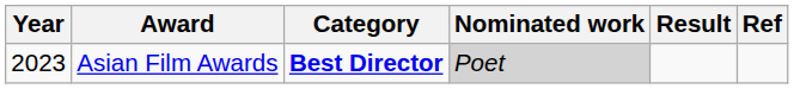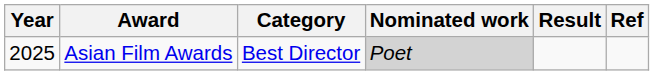 <table class="wikitable sortable">
 <tr>
 <th scope="col">Year</th>
 <th scope="col">Award</th>
 <th scope="col">Category</th>
 <th scope="col">Nominated work</th>
 <th scope="col">Result</th>
 <th scope="col">Ref</th>
 </tr>
 <tr>
-<td rowspan="1">2023</td>
+<td rowspan="1">2025</td>
 <td><a href='#'>Asian Film Awards</a></td>
-<td><strong><a href='#'> Best Director</a></strong></td>
+<td><a href='#'> Best Director</a></td>
 <td style="background: lightgrey;"><em>Poet</em></td>
 <td></td>
 <td style="text-align:center" rowspan="1"></td>
 </tr>
 </table>
